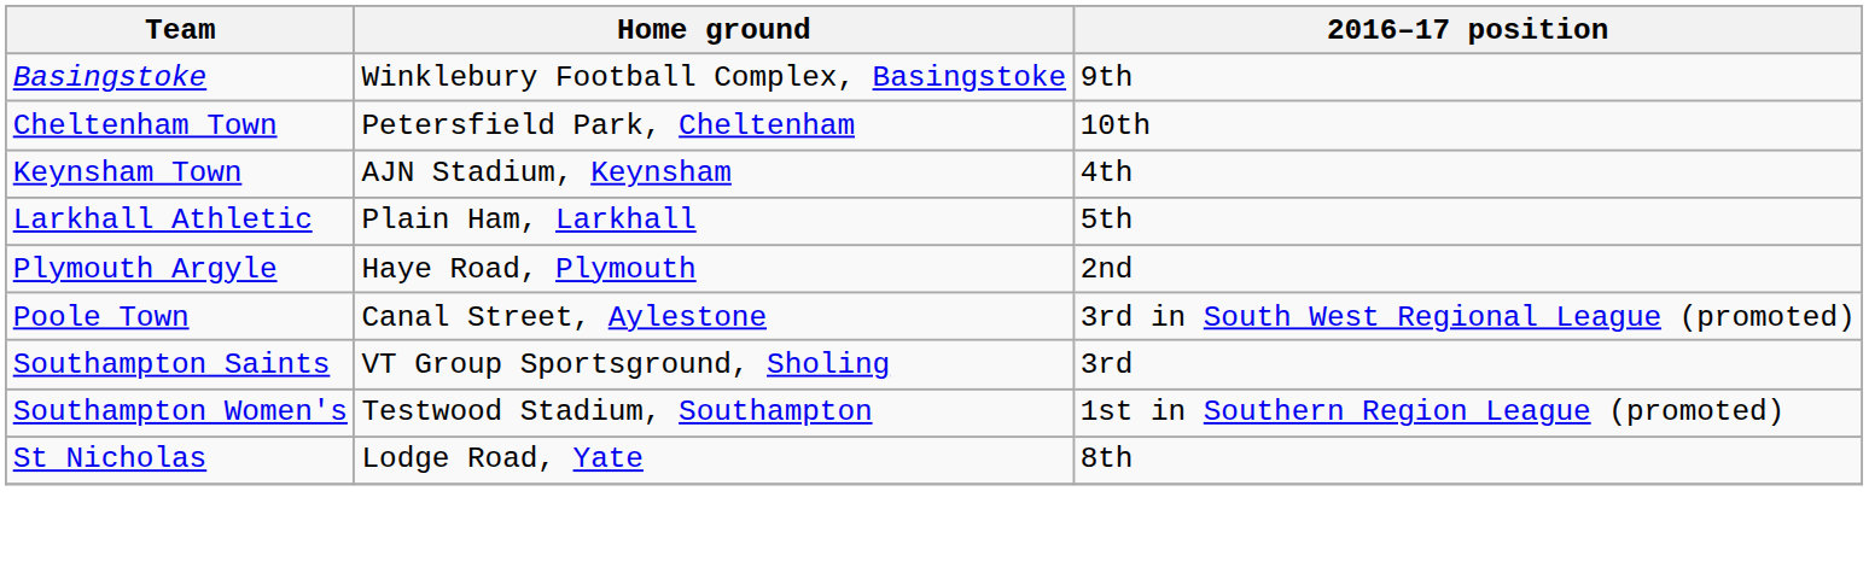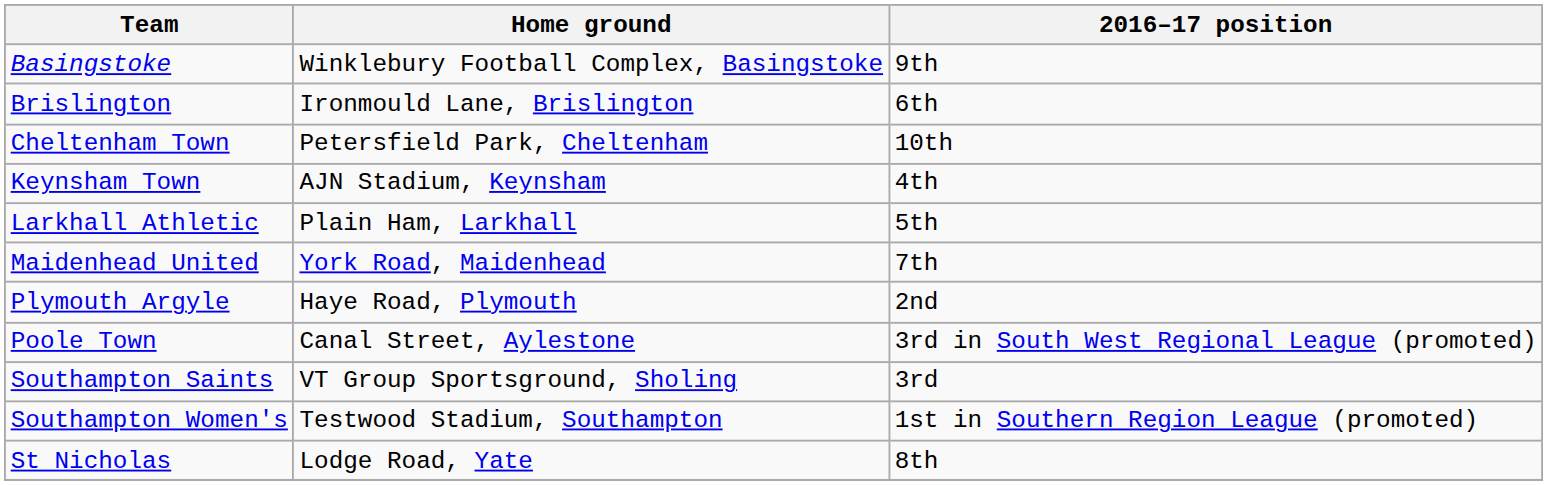 <table class=wikitable>
 <tr>
 <th>Team</th>
 <th>Home ground</th>
 <th>2016–17 position</th>
 </tr>
 <tr>
 <td><em><a href='#'>Basingstoke</a></em></td>
 <td>Winklebury Football Complex, <a href='#'>Basingstoke</a></td>
 <td>9th</td>
+</tr>
+<tr>
+<td><a href='#'>Brislington</a></td>
+<td>Ironmould Lane, <a href='#'>Brislington</a></td>
+<td>6th</td>
 </tr>
 <tr>
 <td><a href='#'>Cheltenham Town</a></td>
 <td>Petersfield Park, <a href='#'>Cheltenham</a></td>
 <td>10th</td>
 </tr>
 <tr>
 <td><a href='#'>Keynsham Town</a></td>
 <td>AJN Stadium, <a href='#'>Keynsham</a></td>
 <td>4th</td>
 </tr>
 <tr>
 <td><a href='#'>Larkhall Athletic</a></td>
 <td>Plain Ham, <a href='#'>Larkhall</a></td>
 <td>5th</td>
+</tr>
+<tr>
+<td><a href='#'>Maidenhead United</a></td>
+<td><a href='#'>York Road</a>, <a href='#'>Maidenhead</a></td>
+<td>7th</td>
 </tr>
 <tr>
 <td><a href='#'>Plymouth Argyle</a></td>
 <td>Haye Road, <a href='#'>Plymouth</a></td>
 <td>2nd</td>
 </tr>
 <tr>
 <td><a href='#'>Poole Town</a></td>
 <td>Canal Street, <a href='#'>Aylestone</a></td>
 <td>3rd in <a href='#'>South West Regional League</a> (promoted)</td>
 </tr>
 <tr>
 <td><a href='#'>Southampton Saints</a></td>
 <td>VT Group Sportsground, <a href='#'>Sholing</a></td>
 <td>3rd</td>
 </tr>
 <tr>
 <td><a href='#'>Southampton Women's</a></td>
 <td>Testwood Stadium, <a href='#'>Southampton</a></td>
 <td>1st in <a href='#'>Southern Region League</a> (promoted)</td>
 </tr>
 <tr>
 <td><a href='#'>St Nicholas</a></td>
 <td>Lodge Road, <a href='#'>Yate</a></td>
 <td>8th</td>
 </tr>
 <tr>
 </tr>
 </table>
